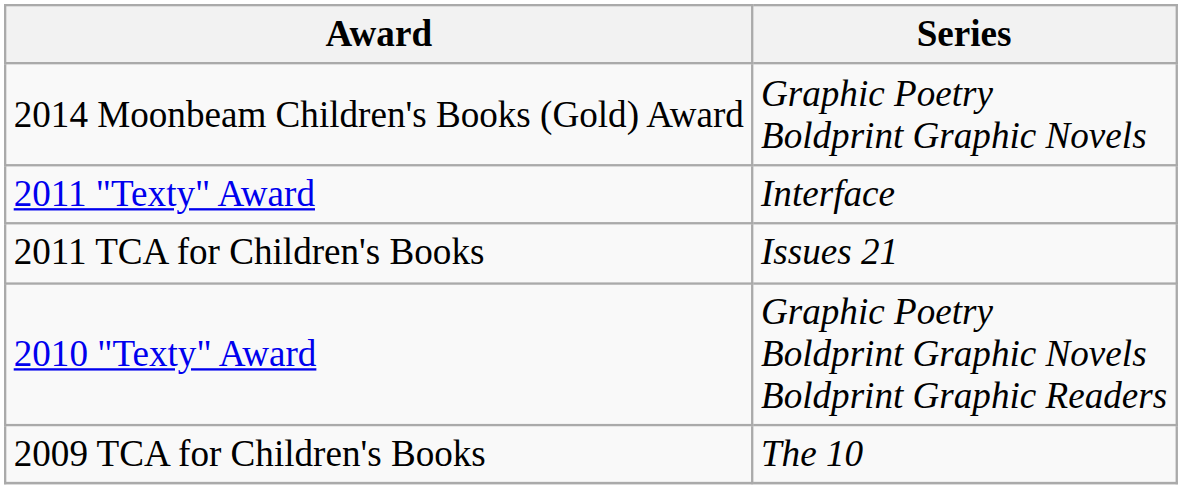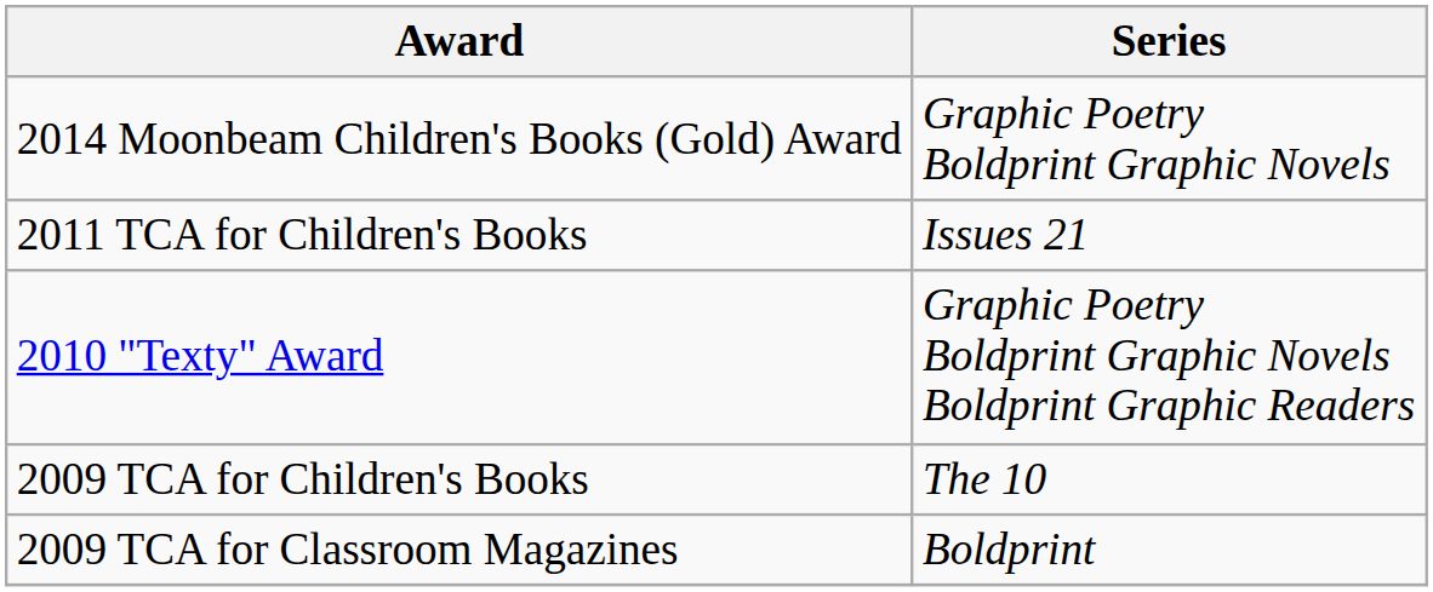 <table class="wikitable">
 <tr>
 <th>Award</th>
 <th>Series</th>
 </tr>
 <tr>
 <td>2014 Moonbeam Children's Books (Gold) Award</td>
 <td><em>Graphic Poetry</em> <br>  <em>Boldprint Graphic Novels</em></td>
-</tr>
-<tr>
-<td><a href='#'>2011 "Texty" Award</a></td>
-<td><em>Interface</em></td>
 </tr>
 <tr>
 <td>2011 TCA for Children's Books</td>
 <td><em>Issues 21</em></td>
 </tr>
 <tr>
 <td><a href='#'>2010 "Texty" Award</a></td>
 <td><em>Graphic Poetry</em> <br>  <em>Boldprint Graphic Novels</em> <br>  <em>Boldprint Graphic Readers</em></td>
 </tr>
 <tr>
 <td>2009 TCA for Children's Books</td>
 <td><em>The 10</em></td>
 </tr>
 <tr>
+<td>2009 TCA for Classroom Magazines</td>
+<td><em>Boldprint</em></td>
+</tr>
+<tr>
 </tr>
 </table>
